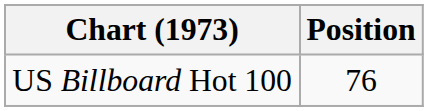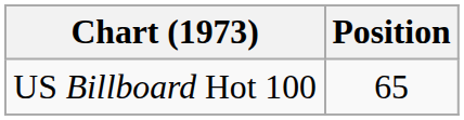 <table class="wikitable">
 <tr>
 <th>Chart (1973)</th>
 <th>Position</th>
 </tr>
 <tr>
 <td>US <em>Billboard</em> Hot 100</td>
-<td align="center">76</td>
+<td align="center">65</td>
 </tr>
 </table>
